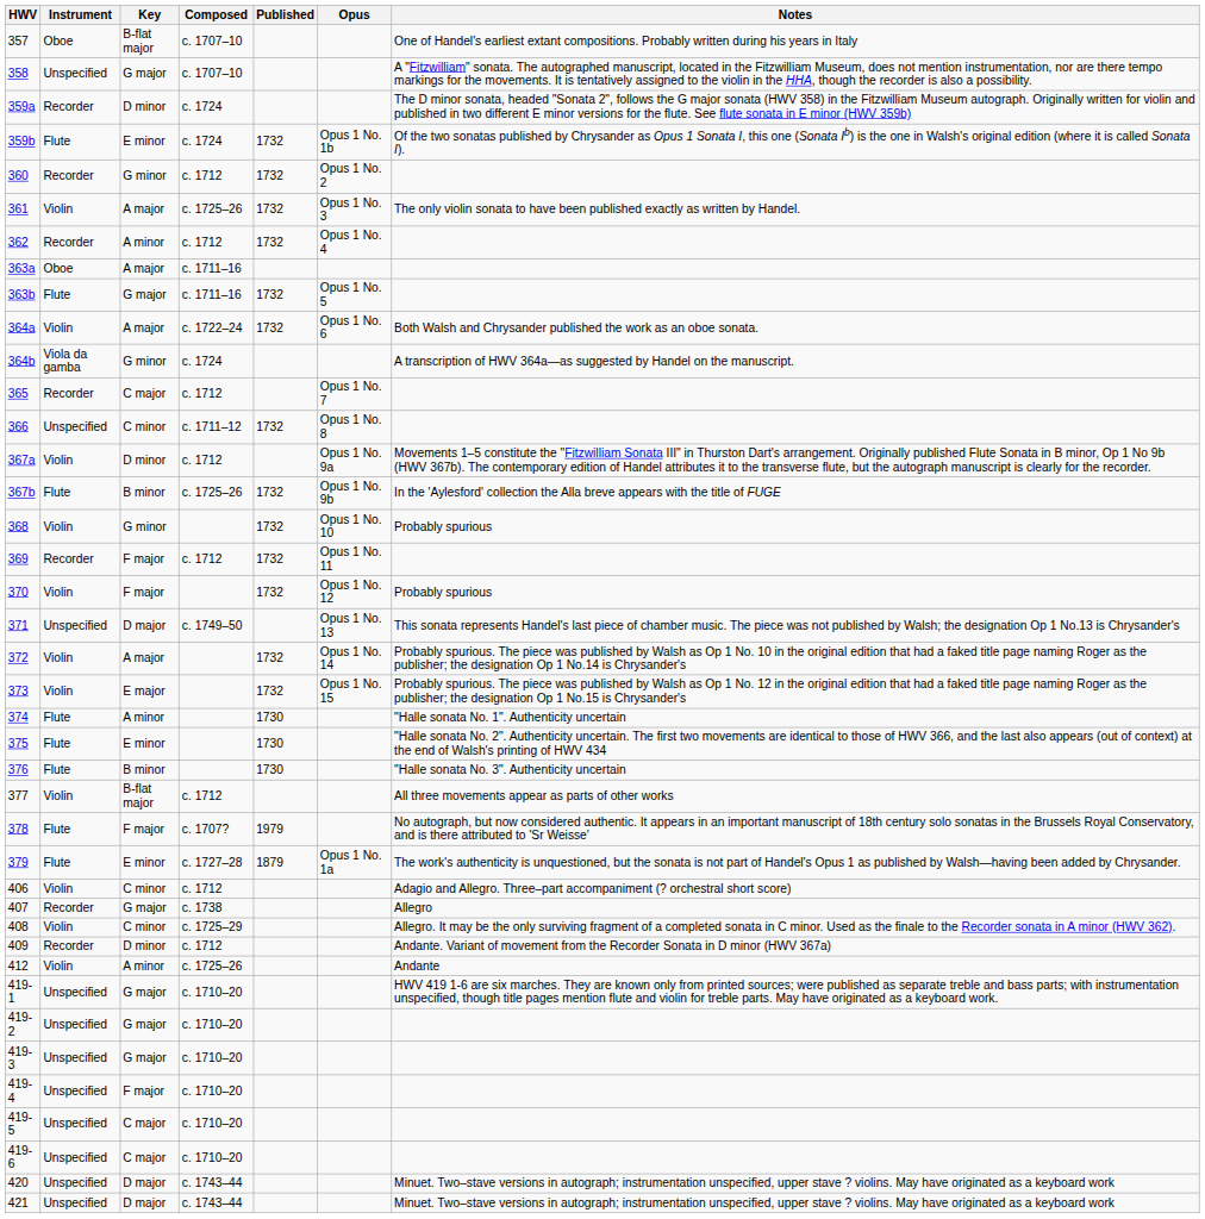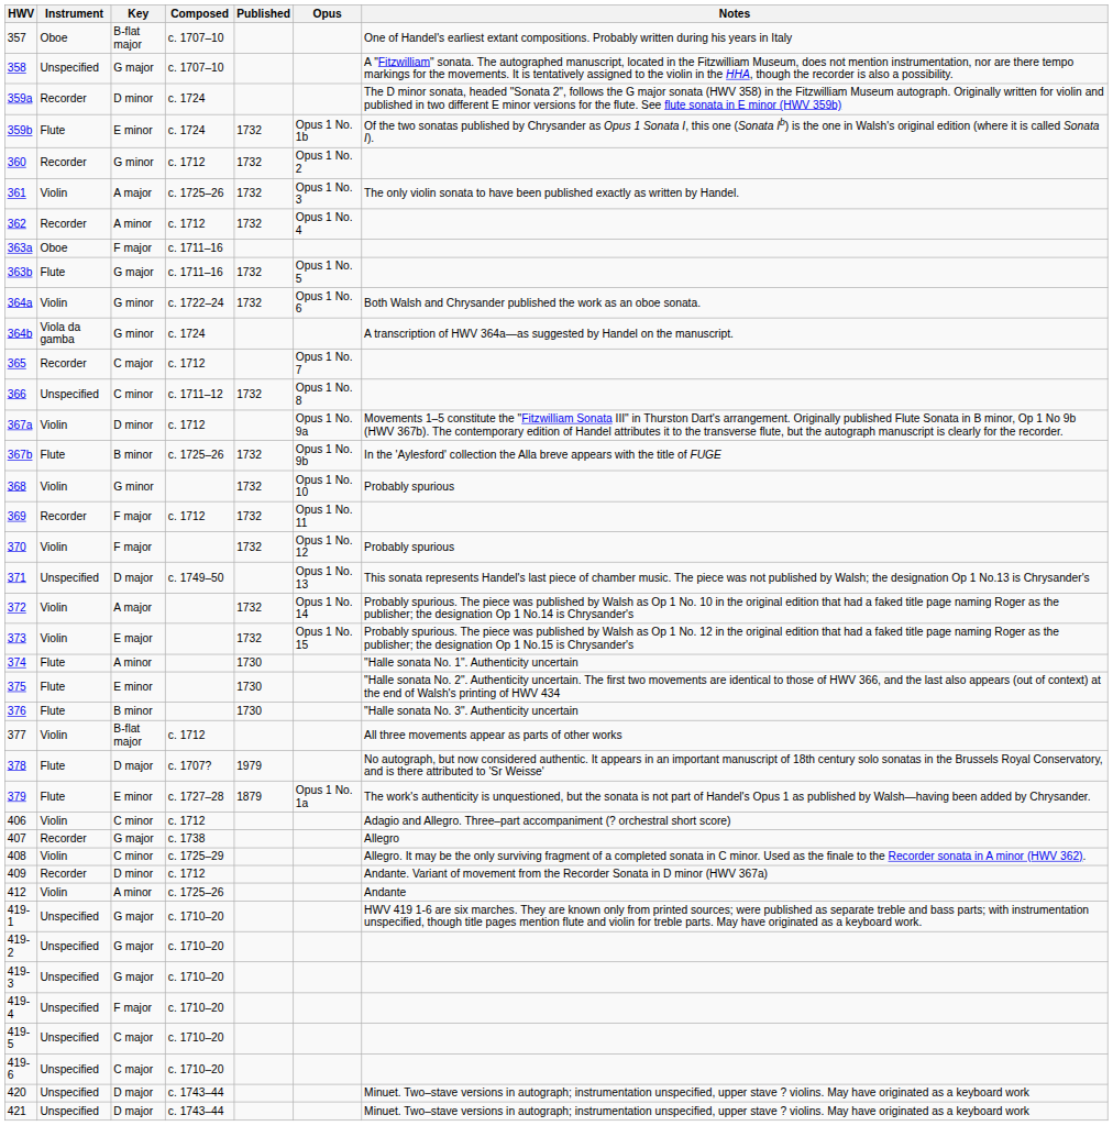 <table class="wikitable sortable">
 <tr>
 <th>HWV</th>
 <th>Instrument</th>
 <th width=70>Key</th>
 <th width=90>Composed</th>
 <th>Published</th>
 <th width=90>Opus</th>
 <th class="unsortable">Notes</th>
 </tr>
 <tr>
 <td>357</td>
 <td>Oboe</td>
 <td>B-flat major</td>
 <td align="left">c. 1707–10</td>
 <td></td>
 <td></td>
 <td>One of Handel's earliest extant compositions. Probably written during his years in Italy</td>
 </tr>
 <tr>
 <td><a href='#'>358</a></td>
 <td>Unspecified</td>
 <td>G major</td>
 <td align="left">c. 1707–10</td>
 <td></td>
 <td></td>
 <td>A "<a href='#'>Fitzwilliam</a>" sonata. The autographed manuscript, located in the Fitzwilliam Museum, does not mention instrumentation, nor are there tempo markings for the movements. It is tentatively assigned to the violin in the <em><a href='#'>HHA</a></em>, though the recorder is also a possibility.</td>
 </tr>
 <tr>
 <td><a href='#'>359a</a></td>
 <td>Recorder</td>
 <td>D minor</td>
 <td align="left">c. 1724</td>
 <td></td>
 <td></td>
 <td>The D minor sonata, headed "Sonata 2", follows the G major sonata (HWV 358) in the Fitzwilliam Museum autograph. Originally written for violin and published in two different E minor versions for the flute. See <a href='#'>flute sonata in E minor (HWV 359b)</a></td>
 </tr>
 <tr>
 <td><a href='#'>359b</a></td>
 <td>Flute</td>
 <td>E minor</td>
 <td align="left">c. 1724</td>
 <td>1732</td>
 <td>Opus 1 No. 1b</td>
 <td>Of the two sonatas published by Chrysander as <em>Opus 1 Sonata I</em>, this one (<em>Sonata I<sup>b</sup></em>) is the one in Walsh's original edition (where it is called <em>Sonata I</em>).</td>
 </tr>
 <tr>
 <td><a href='#'>360</a></td>
 <td>Recorder</td>
 <td>G minor</td>
 <td align="left">c. 1712</td>
 <td>1732</td>
 <td>Opus 1 No. 2</td>
 <td></td>
 </tr>
 <tr>
 <td><a href='#'>361</a></td>
 <td>Violin</td>
 <td>A major</td>
 <td align="left">c. 1725–26</td>
 <td>1732</td>
 <td>Opus 1 No. 3</td>
 <td>The only violin sonata to have been published exactly as written by Handel.</td>
 </tr>
 <tr>
 <td><a href='#'>362</a></td>
 <td>Recorder</td>
 <td>A minor</td>
 <td align="left">c. 1712</td>
 <td>1732</td>
 <td>Opus 1 No. 4</td>
 <td></td>
 </tr>
 <tr>
 <td><a href='#'>363a</a></td>
 <td>Oboe</td>
-<td>A major</td>
+<td>F major</td>
 <td align="left">c. 1711–16</td>
 <td></td>
 <td></td>
 <td></td>
 </tr>
 <tr>
 <td><a href='#'>363b</a></td>
 <td>Flute</td>
 <td>G major</td>
 <td align="left">c. 1711–16</td>
 <td>1732</td>
 <td>Opus 1 No. 5</td>
 <td></td>
 </tr>
 <tr>
 <td><a href='#'>364a</a></td>
 <td>Violin</td>
-<td>A major</td>
+<td>G minor</td>
 <td align="left">c. 1722–24</td>
 <td>1732</td>
 <td>Opus 1 No. 6</td>
 <td>Both Walsh and Chrysander published the work as an oboe sonata.</td>
 </tr>
 <tr>
 <td><a href='#'>364b</a></td>
 <td>Viola da gamba</td>
 <td>G minor</td>
 <td align="left">c. 1724</td>
 <td></td>
 <td></td>
 <td>A transcription of HWV 364a—as suggested by Handel on the manuscript.</td>
 </tr>
 <tr>
 <td><a href='#'>365</a></td>
 <td>Recorder</td>
 <td>C major</td>
 <td align="left">c. 1712</td>
 <td></td>
 <td>Opus 1 No. 7</td>
 <td></td>
 </tr>
 <tr>
 <td><a href='#'>366</a></td>
 <td>Unspecified</td>
 <td>C minor</td>
 <td align="left">c. 1711–12</td>
 <td>1732</td>
 <td>Opus 1 No. 8</td>
 <td></td>
 </tr>
 <tr>
 <td><a href='#'>367a</a></td>
 <td>Violin</td>
 <td>D minor</td>
 <td align="left">c. 1712</td>
 <td></td>
 <td>Opus 1 No. 9a</td>
 <td>Movements 1–5 constitute the "<a href='#'>Fitzwilliam Sonata</a> III" in Thurston Dart's arrangement. Originally published Flute Sonata in B minor, Op 1 No 9b (HWV 367b). The contemporary edition of Handel attributes it to the transverse flute, but the autograph manuscript is clearly for the recorder.</td>
 </tr>
 <tr>
 <td><a href='#'>367b</a></td>
 <td>Flute</td>
 <td>B minor</td>
 <td align="left">c. 1725–26</td>
 <td>1732</td>
 <td>Opus 1 No. 9b</td>
 <td>In the 'Aylesford' collection the Alla breve appears with the title of <em>FUGE</em></td>
 </tr>
 <tr>
 <td><a href='#'>368</a></td>
 <td>Violin</td>
 <td>G minor</td>
 <td align="left"></td>
 <td>1732</td>
 <td>Opus 1 No. 10</td>
 <td>Probably spurious</td>
 </tr>
 <tr>
 <td><a href='#'>369</a></td>
 <td>Recorder</td>
 <td>F major</td>
 <td align="left">c. 1712</td>
 <td>1732</td>
 <td>Opus 1 No. 11</td>
 <td></td>
 </tr>
 <tr>
 <td><a href='#'>370</a></td>
 <td>Violin</td>
 <td>F major</td>
 <td align="right"></td>
 <td>1732</td>
 <td>Opus 1 No. 12</td>
 <td>Probably spurious</td>
 </tr>
 <tr>
 <td><a href='#'>371</a></td>
 <td>Unspecified</td>
 <td>D major</td>
 <td align="left">c. 1749–50</td>
 <td></td>
 <td>Opus 1 No. 13</td>
 <td>This sonata represents Handel's last piece of chamber music.  The piece was not published by Walsh; the designation Op 1 No.13 is Chrysander's</td>
 </tr>
 <tr>
 <td><a href='#'>372</a></td>
 <td>Violin</td>
 <td>A major</td>
 <td align="left"></td>
 <td>1732</td>
 <td>Opus 1 No. 14</td>
 <td>Probably spurious.  The piece was published by Walsh as Op 1 No. 10 in the original edition that had a faked title page naming Roger as the publisher; the designation Op 1 No.14 is Chrysander's</td>
 </tr>
 <tr>
 <td><a href='#'>373</a></td>
 <td>Violin</td>
 <td>E major</td>
 <td align="left"></td>
 <td>1732</td>
 <td>Opus 1 No. 15</td>
 <td>Probably spurious.  The piece was published by Walsh as Op 1 No. 12 in the original edition that had a faked title page naming Roger as the publisher; the designation Op 1 No.15 is Chrysander's</td>
 </tr>
 <tr>
 <td><a href='#'>374</a></td>
 <td>Flute</td>
 <td>A minor</td>
 <td align="left"></td>
 <td>1730</td>
 <td></td>
 <td>"Halle sonata No. 1". Authenticity uncertain</td>
 </tr>
 <tr>
 <td><a href='#'>375</a></td>
 <td>Flute</td>
 <td>E minor</td>
 <td align="left"></td>
 <td>1730</td>
 <td></td>
 <td>"Halle sonata No. 2". Authenticity uncertain.  The first two movements are identical to those of HWV 366, and the last also appears (out of context) at the end of Walsh's printing of HWV 434</td>
 </tr>
 <tr>
 <td><a href='#'>376</a></td>
 <td>Flute</td>
 <td>B minor</td>
 <td align="left"></td>
 <td>1730</td>
 <td></td>
 <td>"Halle sonata No. 3". Authenticity uncertain</td>
 </tr>
 <tr>
 <td>377</td>
 <td>Violin</td>
 <td>B-flat major</td>
 <td align="left">c. 1712</td>
 <td></td>
 <td></td>
 <td>All three movements appear as parts of other works</td>
 </tr>
 <tr>
 <td><a href='#'>378</a></td>
 <td>Flute</td>
-<td>F major</td>
+<td>D major</td>
 <td align="left">c. 1707?</td>
 <td>1979</td>
 <td></td>
 <td>No autograph, but now considered authentic. It appears in an important manuscript of 18th century solo sonatas in the Brussels Royal Conservatory, and is there attributed to 'Sr Weisse'</td>
 </tr>
 <tr>
 <td><a href='#'>379</a></td>
 <td>Flute</td>
 <td>E minor</td>
 <td align="left">c. 1727–28</td>
 <td>1879</td>
 <td>Opus 1 No. 1a</td>
 <td>The work's authenticity is unquestioned, but the sonata is not part of Handel's Opus 1 as published by Walsh—having been added by Chrysander.</td>
 </tr>
 <tr>
 <td>406</td>
 <td>Violin</td>
 <td>C minor</td>
 <td align="left">c. 1712</td>
 <td></td>
 <td></td>
 <td>Adagio and Allegro. Three–part accompaniment (? orchestral short score)</td>
 </tr>
 <tr>
 <td>407</td>
 <td>Recorder</td>
 <td>G major</td>
 <td align="left">c. 1738</td>
 <td></td>
 <td></td>
 <td>Allegro</td>
 </tr>
 <tr>
 <td>408</td>
 <td>Violin</td>
 <td>C minor</td>
 <td align="left">c. 1725–29</td>
 <td></td>
 <td></td>
 <td>Allegro. It may be the only surviving fragment of a completed sonata in C minor. Used as the finale to the <a href='#'>Recorder sonata in A minor (HWV 362)</a>.</td>
 </tr>
 <tr>
 <td>409</td>
 <td>Recorder</td>
 <td>D minor</td>
 <td align="left">c. 1712</td>
 <td></td>
 <td></td>
 <td>Andante. Variant of movement from the Recorder Sonata in D minor (HWV 367a)</td>
 </tr>
 <tr>
 <td>412</td>
 <td>Violin</td>
 <td>A minor</td>
 <td align="left">c. 1725–26</td>
 <td></td>
 <td></td>
 <td>Andante</td>
 </tr>
 <tr>
 <td>419-1</td>
 <td>Unspecified</td>
 <td>G major</td>
 <td align="left">c. 1710–20</td>
 <td></td>
 <td></td>
 <td>HWV 419 1-6 are six marches. They are known only from printed sources; were published as separate treble and bass parts; with instrumentation unspecified, though title pages mention flute and violin for treble parts. May have originated as a keyboard work.</td>
 </tr>
 <tr>
 <td>419-2</td>
 <td>Unspecified</td>
 <td>G major</td>
 <td align="left">c. 1710–20</td>
 <td></td>
 <td></td>
 <td></td>
 </tr>
 <tr>
 <td>419-3</td>
 <td>Unspecified</td>
 <td>G major</td>
 <td align="left">c. 1710–20</td>
 <td></td>
 <td></td>
 <td></td>
 </tr>
 <tr>
 <td>419-4</td>
 <td>Unspecified</td>
 <td>F major</td>
 <td align="left">c. 1710–20</td>
 <td></td>
 <td></td>
 <td></td>
 </tr>
 <tr>
 <td>419-5</td>
 <td>Unspecified</td>
 <td>C major</td>
 <td align="left">c. 1710–20</td>
 <td></td>
 <td></td>
 <td></td>
 </tr>
 <tr>
 <td>419-6</td>
 <td>Unspecified</td>
 <td>C major</td>
 <td align="left">c. 1710–20</td>
 <td></td>
 <td></td>
 <td></td>
 </tr>
 <tr>
 <td>420</td>
 <td>Unspecified</td>
 <td>D major</td>
 <td align="left">c. 1743–44</td>
 <td></td>
 <td></td>
 <td>Minuet. Two–stave versions in autograph; instrumentation unspecified, upper stave ? violins. May have originated as a keyboard work</td>
 </tr>
 <tr>
 <td>421</td>
 <td>Unspecified</td>
 <td>D major</td>
 <td align="left">c. 1743–44</td>
 <td></td>
 <td></td>
 <td>Minuet. Two–stave versions in autograph; instrumentation unspecified, upper stave ? violins. May have originated as a keyboard work</td>
 </tr>
 </table>
